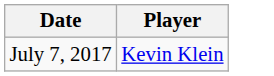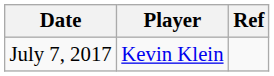 <table class="wikitable">
 <tr style="background:#ddd; text-align:center;">
 <th>Date</th>
 <th>Player</th>
+<th>Ref</th>
 </tr>
 <tr>
 <td>July 7, 2017</td>
 <td><a href='#'>Kevin Klein</a></td>
+<td></td>
 </tr>
 </table>
